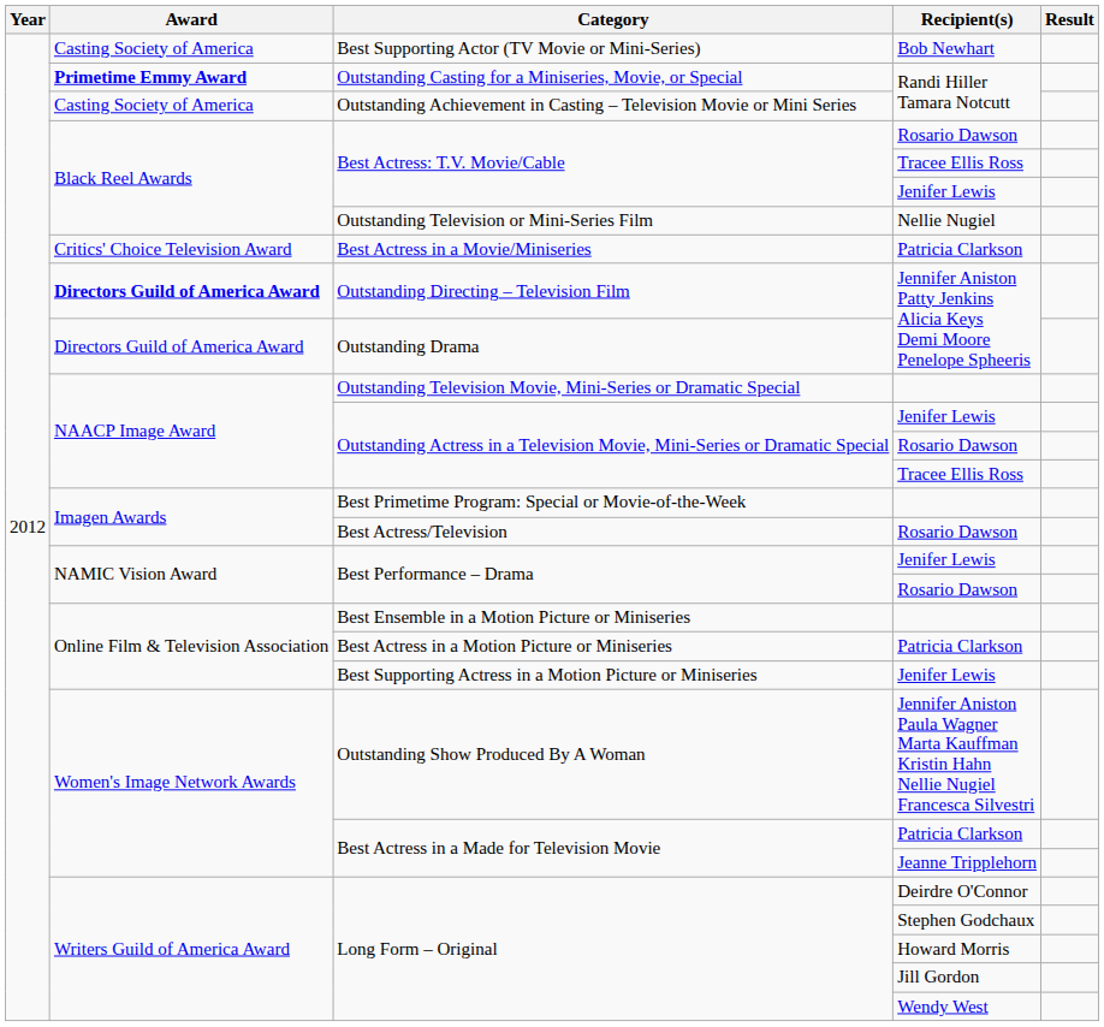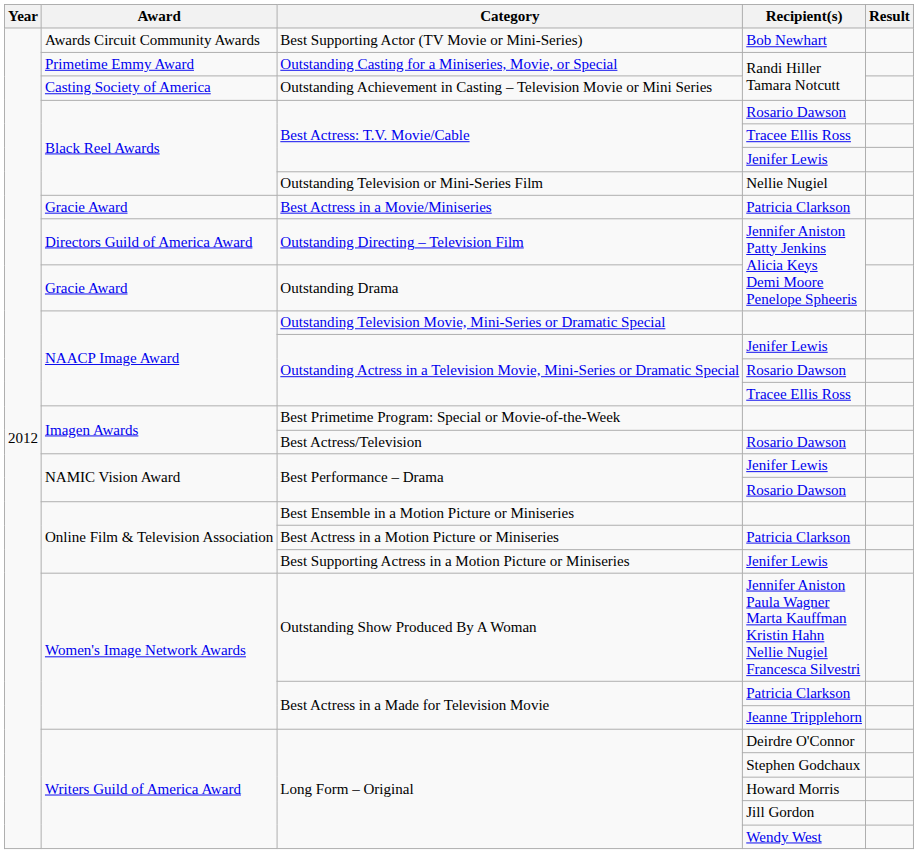 <table class="wikitable sortable">
 <tr>
 <th>Year</th>
 <th>Award</th>
 <th>Category</th>
 <th>Recipient(s)</th>
 <th>Result</th>
 </tr>
 <tr>
 <td rowspan=29>2012</td>
-<td><a href='#'>Casting Society of America</a></td>
+<td>Awards Circuit Community Awards</td>
 <td>Best Supporting Actor (TV Movie or Mini-Series)</td>
 <td><a href='#'>Bob Newhart</a></td>
 <td></td>
 </tr>
 <tr>
-<td><strong><a href='#'>Primetime Emmy Award</a></strong></td>
+<td><a href='#'>Primetime Emmy Award</a></td>
 <td><a href='#'>Outstanding Casting for a Miniseries, Movie, or Special</a></td>
 <td rowspan=2>Randi Hiller <br> Tamara Notcutt</td>
 <td></td>
 </tr>
 <tr>
 <td><a href='#'>Casting Society of America</a></td>
 <td>Outstanding Achievement in Casting – Television Movie or Mini Series</td>
 <td></td>
 </tr>
 <tr>
 <td rowspan=4><a href='#'>Black Reel Awards</a></td>
 <td rowspan=3><a href='#'>Best Actress: T.V. Movie/Cable</a></td>
 <td><a href='#'>Rosario Dawson</a></td>
 <td></td>
 </tr>
 <tr>
 <td><a href='#'>Tracee Ellis Ross</a></td>
 <td></td>
 </tr>
 <tr>
 <td><a href='#'>Jenifer Lewis</a></td>
 <td></td>
 </tr>
 <tr>
 <td>Outstanding Television or Mini-Series Film</td>
 <td>Nellie Nugiel</td>
 <td></td>
 </tr>
 <tr>
-<td><a href='#'>Critics' Choice Television Award</a></td>
+<td><a href='#'>Gracie Award</a></td>
 <td><a href='#'>Best Actress in a Movie/Miniseries</a></td>
 <td><a href='#'>Patricia Clarkson</a></td>
 <td></td>
 </tr>
 <tr>
-<td><strong><a href='#'>Directors Guild of America Award</a></strong></td>
+<td><a href='#'>Directors Guild of America Award</a></td>
 <td><a href='#'>Outstanding Directing – Television Film</a></td>
 <td rowspan=2><a href='#'>Jennifer Aniston</a> <br> <a href='#'>Patty Jenkins</a> <br> <a href='#'>Alicia Keys</a> <br> <a href='#'>Demi Moore</a> <br> <a href='#'>Penelope Spheeris</a></td>
 <td></td>
 </tr>
 <tr>
-<td><a href='#'>Directors Guild of America Award</a></td>
+<td><a href='#'>Gracie Award</a></td>
 <td>Outstanding Drama</td>
 <td></td>
 </tr>
 <tr>
 <td rowspan=4><a href='#'>NAACP Image Award</a></td>
 <td><a href='#'>Outstanding Television Movie, Mini-Series or Dramatic Special</a></td>
 <td></td>
 <td></td>
 </tr>
 <tr>
 <td rowspan=3><a href='#'>Outstanding Actress in a Television Movie, Mini-Series or Dramatic Special</a></td>
 <td><a href='#'>Jenifer Lewis</a></td>
 <td></td>
 </tr>
 <tr>
 <td><a href='#'>Rosario Dawson</a></td>
 <td></td>
 </tr>
 <tr>
 <td><a href='#'>Tracee Ellis Ross</a></td>
 <td></td>
 </tr>
 <tr>
 <td rowspan=2><a href='#'>Imagen Awards</a></td>
 <td>Best Primetime Program: Special or Movie-of-the-Week</td>
 <td></td>
 <td></td>
 </tr>
 <tr>
 <td>Best Actress/Television</td>
 <td><a href='#'>Rosario Dawson</a></td>
 <td></td>
 </tr>
 <tr>
 <td rowspan=2>NAMIC Vision Award</td>
 <td rowspan=2>Best Performance – Drama</td>
 <td><a href='#'>Jenifer Lewis</a></td>
 <td></td>
 </tr>
 <tr>
 <td><a href='#'>Rosario Dawson</a></td>
 <td></td>
 </tr>
 <tr>
 <td rowspan=3>Online Film & Television Association</td>
 <td>Best Ensemble in a Motion Picture or Miniseries</td>
 <td></td>
 <td></td>
 </tr>
 <tr>
 <td>Best Actress in a Motion Picture or Miniseries</td>
 <td><a href='#'>Patricia Clarkson</a></td>
 <td></td>
 </tr>
 <tr>
 <td>Best Supporting Actress in a Motion Picture or Miniseries</td>
 <td><a href='#'>Jenifer Lewis</a></td>
 <td></td>
 </tr>
 <tr>
 <td rowspan=3><a href='#'>Women's Image Network Awards</a></td>
 <td>Outstanding Show Produced By A Woman</td>
 <td><a href='#'>Jennifer Aniston</a><br><a href='#'>Paula Wagner</a><br><a href='#'>Marta Kauffman</a><br><a href='#'>Kristin Hahn</a><br><a href='#'>Nellie Nugiel</a><br><a href='#'>Francesca Silvestri</a></td>
 <td></td>
 </tr>
 <tr>
 <td rowspan=2>Best Actress in a Made for Television Movie</td>
 <td><a href='#'>Patricia Clarkson</a></td>
 <td></td>
 </tr>
 <tr>
 <td><a href='#'>Jeanne Tripplehorn</a></td>
 <td></td>
 </tr>
 <tr>
 <td rowspan=5><a href='#'>Writers Guild of America Award</a></td>
 <td rowspan=5>Long Form – Original</td>
 <td>Deirdre O'Connor</td>
 <td></td>
 </tr>
 <tr>
 <td>Stephen Godchaux</td>
 <td></td>
 </tr>
 <tr>
 <td>Howard Morris</td>
 <td></td>
 </tr>
 <tr>
 <td>Jill Gordon</td>
 <td></td>
 </tr>
 <tr>
 <td><a href='#'>Wendy West</a></td>
 <td></td>
 </tr>
 </table>
